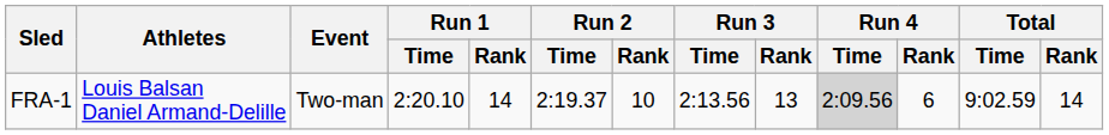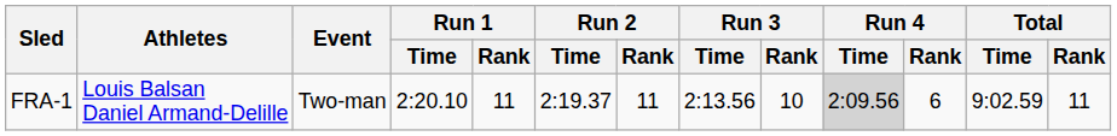 <table class="wikitable" border="1" style="font-size:90%">
 <tr>
 <th rowspan="2">Sled</th>
 <th rowspan="2">Athletes</th>
 <th rowspan="2">Event</th>
 <th colspan="2">Run 1</th>
 <th colspan="2">Run 2</th>
 <th colspan="2">Run 3</th>
 <th colspan="2">Run 4</th>
 <th colspan="2">Total</th>
 </tr>
 <tr>
 <th>Time</th>
 <th>Rank</th>
 <th>Time</th>
 <th>Rank</th>
 <th>Time</th>
 <th>Rank</th>
 <th>Time</th>
 <th>Rank</th>
 <th>Time</th>
 <th>Rank</th>
 </tr>
 <tr>
 <td align="center">FRA-1</td>
 <td><a href='#'>Louis Balsan</a><br><a href='#'>Daniel Armand-Delille</a></td>
 <td>Two-man</td>
 <td align="center">2:20.10</td>
-<td align="center">14</td>
+<td align="center">11</td>
 <td align="center">2:19.37</td>
+<td align="center">11</td>
+<td align="center">2:13.56</td>
 <td align="center">10</td>
-<td align="center">2:13.56</td>
-<td align="center">13</td>
 <td align="center" style="background: lightgrey;">2:09.56</td>
 <td align="center">6</td>
 <td align="center">9:02.59</td>
-<td align="center">14</td>
+<td align="center">11</td>
 </tr>
 </table>
